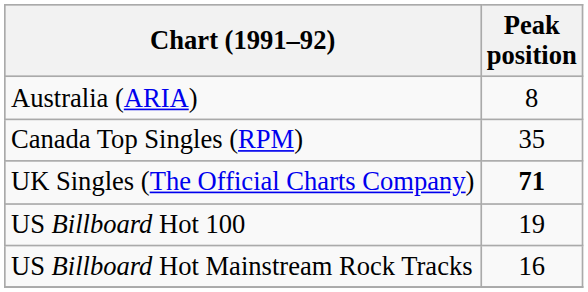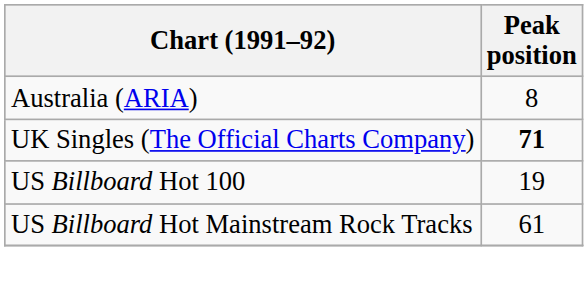 <table class="wikitable">
 <tr>
 <th>Chart (1991–92)</th>
 <th>Peak<br>position</th>
 </tr>
 <tr>
 <td>Australia (<a href='#'>ARIA</a>)</td>
 <td align="center">8</td>
-</tr>
-<tr>
-<td>Canada Top Singles (<a href='#'>RPM</a>)</td>
-<td align="center">35</td>
 </tr>
 <tr>
 <td>UK Singles (<a href='#'>The Official Charts Company</a>)</td>
 <td align="center"><strong>71</strong></td>
 </tr>
 <tr>
 <td>US <em>Billboard</em> Hot 100</td>
 <td align="center">19</td>
 </tr>
 <tr>
 <td>US <em>Billboard</em> Hot Mainstream Rock Tracks</td>
-<td align="center">16</td>
+<td align="center">61</td>
 </tr>
 <tr>
 </tr>
 </table>
